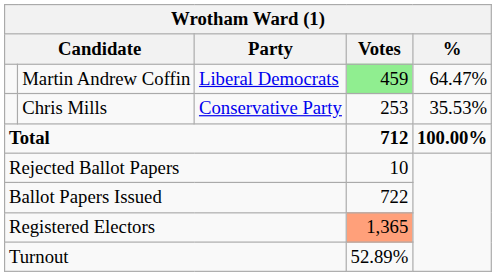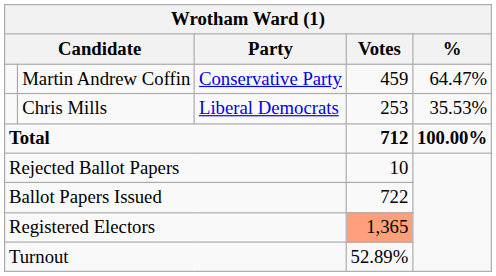 <table class="wikitable" border="1" style="text-align:right; font-size:100%">
 <tr>
 <th align=center colspan=5>Wrotham Ward (1)</th>
 </tr>
 <tr>
 <th align=left colspan=2>Candidate</th>
 <th align=left>Party</th>
 <th align=center>Votes</th>
 <th align=center>%</th>
 </tr>
 <tr>
 <td bgcolor=> </td>
 <td align=left>Martin Andrew Coffin</td>
-<td align=left><a href='#'>Liberal Democrats</a></td>
-<td style="background: lightgreen;">459</td>
+<td align=left><a href='#'>Conservative Party</a></td>
+<td>459</td>
 <td>64.47%</td>
 </tr>
 <tr>
 <td bgcolor=> </td>
 <td align=left>Chris Mills</td>
-<td align=left><a href='#'>Conservative Party</a></td>
+<td align=left><a href='#'>Liberal Democrats</a></td>
 <td>253</td>
 <td>35.53%</td>
 </tr>
 <tr>
 <td align=left colspan=3><strong>Total</strong></td>
 <td><strong>712</strong></td>
 <td><strong>100.00%</strong></td>
 </tr>
 <tr>
 <td align=left colspan=3>Rejected Ballot Papers</td>
 <td>10</td>
 <td rowspan=4></td>
 </tr>
 <tr>
 <td align=left colspan=3>Ballot Papers Issued</td>
 <td>722</td>
 </tr>
 <tr>
 <td align=left colspan=3>Registered Electors</td>
 <td style="background: lightsalmon;">1,365</td>
 </tr>
 <tr>
 <td align=left colspan=3>Turnout</td>
 <td>52.89%</td>
 </tr>
 </table>
